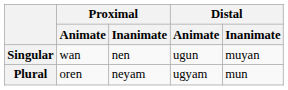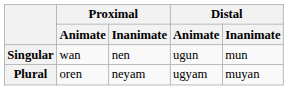 <table class="wikitable">
 <tr>
 <th rowspan="2"></th>
 <th colspan="2">Proximal</th>
 <th colspan="2">Distal</th>
 </tr>
 <tr>
 <th>Animate</th>
 <th>Inanimate</th>
 <th>Animate</th>
 <th>Inanimate</th>
 </tr>
 <tr>
 <th>Singular</th>
 <td>wan</td>
 <td>nen</td>
 <td>ugun</td>
-<td>muyan</td>
+<td>mun</td>
 </tr>
 <tr>
 <th>Plural</th>
 <td>oren</td>
 <td>neyam</td>
 <td>ugyam</td>
-<td>mun</td>
+<td>muyan</td>
 </tr>
 </table>
